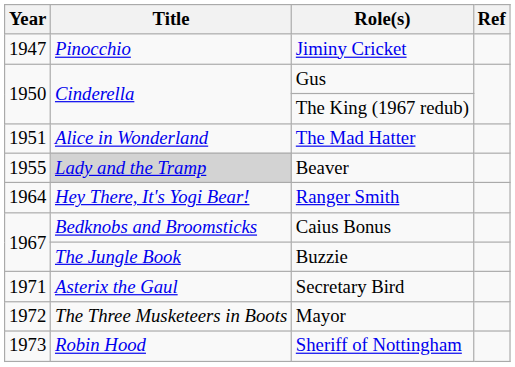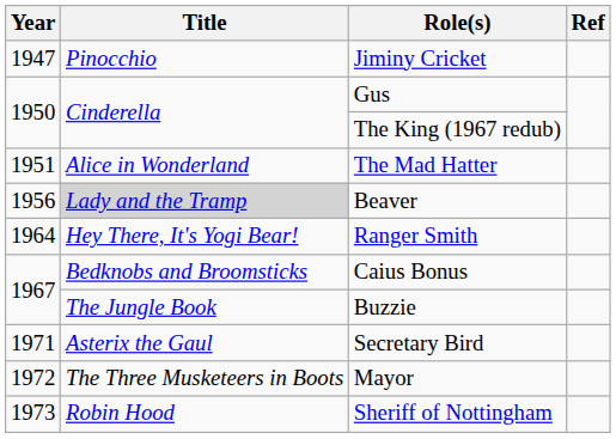 <table class="wikitable plainrowheaders sortable">
 <tr>
 <th scope="col">Year</th>
 <th scope="col">Title</th>
 <th scope="col">Role(s)</th>
 <th scope="col" class="unsortable">Ref</th>
 </tr>
 <tr>
 <td>1947</td>
 <td><em><a href='#'>Pinocchio</a></em></td>
 <td><a href='#'>Jiminy Cricket</a></td>
 <td></td>
 </tr>
 <tr>
 <td rowspan=2>1950</td>
 <td rowspan=2><em><a href='#'>Cinderella</a></em></td>
 <td>Gus</td>
 <td rowspan=2></td>
 </tr>
 <tr>
 <td>The King (1967 redub)</td>
 </tr>
 <tr>
 <td>1951</td>
 <td><em><a href='#'>Alice in Wonderland</a></em></td>
 <td><a href='#'>The Mad Hatter</a></td>
 <td></td>
 </tr>
 <tr>
-<td>1955</td>
+<td>1956</td>
 <td style="background: lightgrey;"><em><a href='#'>Lady and the Tramp</a></em></td>
 <td>Beaver</td>
 <td></td>
 </tr>
 <tr>
 <td>1964</td>
 <td><em><a href='#'>Hey There, It's Yogi Bear!</a></em></td>
 <td><a href='#'>Ranger Smith</a></td>
 <td></td>
 </tr>
 <tr>
 <td rowspan=2>1967</td>
 <td><em><a href='#'>Bedknobs and Broomsticks</a></em></td>
 <td>Caius Bonus</td>
 <td></td>
 </tr>
 <tr>
 <td><em><a href='#'>The Jungle Book</a></em></td>
 <td>Buzzie</td>
 <td></td>
 </tr>
 <tr>
 <td>1971</td>
 <td><em><a href='#'>Asterix the Gaul</a></em></td>
 <td>Secretary Bird</td>
 <td></td>
 </tr>
 <tr>
 <td>1972</td>
 <td><em>The Three Musketeers in Boots</em></td>
 <td>Mayor</td>
 <td></td>
 </tr>
 <tr>
 <td>1973</td>
 <td><em><a href='#'>Robin Hood</a></em></td>
 <td><a href='#'>Sheriff of Nottingham</a></td>
 <td></td>
 </tr>
 </table>
